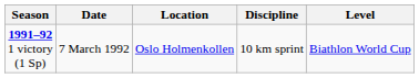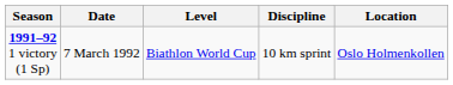 <table class="wikitable">
 <tr>
 <th>Season</th>
 <th>Date</th>
+<th>Level</th>
+<th>Discipline</th>
 <th>Location</th>
-<th>Discipline</th>
-<th>Level</th>
 </tr>
 <tr>
 <td rowspan="1" style="text-align:center;"><strong><a href='#'>1991–92</a></strong> <br> 1 victory <br> (1 Sp)</td>
 <td>7 March 1992</td>
+<td><a href='#'>Biathlon World Cup</a></td>
+<td>10 km sprint</td>
 <td> <a href='#'>Oslo Holmenkollen</a></td>
-<td>10 km sprint</td>
-<td><a href='#'>Biathlon World Cup</a></td>
 </tr>
 </table>
